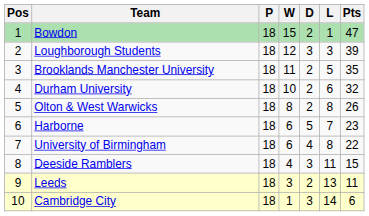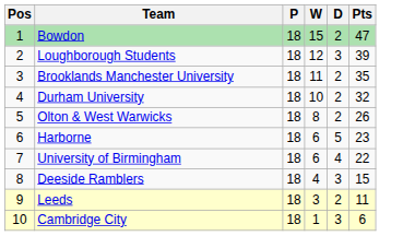 <table class="wikitable" style="font-size: 100%">
 <tr>
 <th width=20>Pos</th>
 <th width=300>Team</th>
 <th width=20>P</th>
 <th width=20>W</th>
 <th width=20>D</th>
-<th width=20>L</th>
 <th width=20>Pts</th>
 </tr>
 <tr align=center style="background:#ACE1AF;">
 <td>1</td>
 <td align="left"><a href='#'>Bowdon</a></td>
 <td>18</td>
 <td>15</td>
 <td>2</td>
-<td>1</td>
 <td>47</td>
 </tr>
 <tr align=center>
 <td>2</td>
 <td align="left"><a href='#'>Loughborough Students</a></td>
 <td>18</td>
 <td>12</td>
-<td>3</td>
 <td>3</td>
 <td>39</td>
 </tr>
 <tr align=center>
 <td>3</td>
 <td align="left"><a href='#'>Brooklands Manchester University</a></td>
 <td>18</td>
 <td>11</td>
 <td>2</td>
-<td>5</td>
 <td>35</td>
 </tr>
 <tr align=center>
 <td>4</td>
 <td align="left"><a href='#'>Durham University</a></td>
 <td>18</td>
 <td>10</td>
 <td>2</td>
-<td>6</td>
 <td>32</td>
 </tr>
 <tr align=center>
 <td>5</td>
 <td align="left"><a href='#'>Olton & West Warwicks</a></td>
 <td>18</td>
 <td>8</td>
 <td>2</td>
-<td>8</td>
 <td>26</td>
 </tr>
 <tr align=center>
 <td>6</td>
 <td align="left"><a href='#'>Harborne</a></td>
 <td>18</td>
 <td>6</td>
 <td>5</td>
-<td>7</td>
 <td>23</td>
 </tr>
 <tr align=center>
 <td>7</td>
 <td align="left"><a href='#'>University of Birmingham</a></td>
 <td>18</td>
 <td>6</td>
 <td>4</td>
-<td>8</td>
 <td>22</td>
 </tr>
 <tr align=center>
 <td>8</td>
 <td align="left"><a href='#'>Deeside Ramblers</a></td>
 <td>18</td>
 <td>4</td>
 <td>3</td>
-<td>11</td>
 <td>15</td>
 </tr>
 <tr align=center style="background: #ffffcc;">
 <td>9</td>
 <td align="left"><a href='#'>Leeds</a></td>
 <td>18</td>
 <td>3</td>
 <td>2</td>
-<td>13</td>
 <td>11</td>
 </tr>
 <tr align=center style="background: #ffffcc;">
 <td>10</td>
 <td align="left"><a href='#'>Cambridge City</a></td>
 <td>18</td>
 <td>1</td>
 <td>3</td>
-<td>14</td>
 <td>6</td>
 </tr>
 </table>
